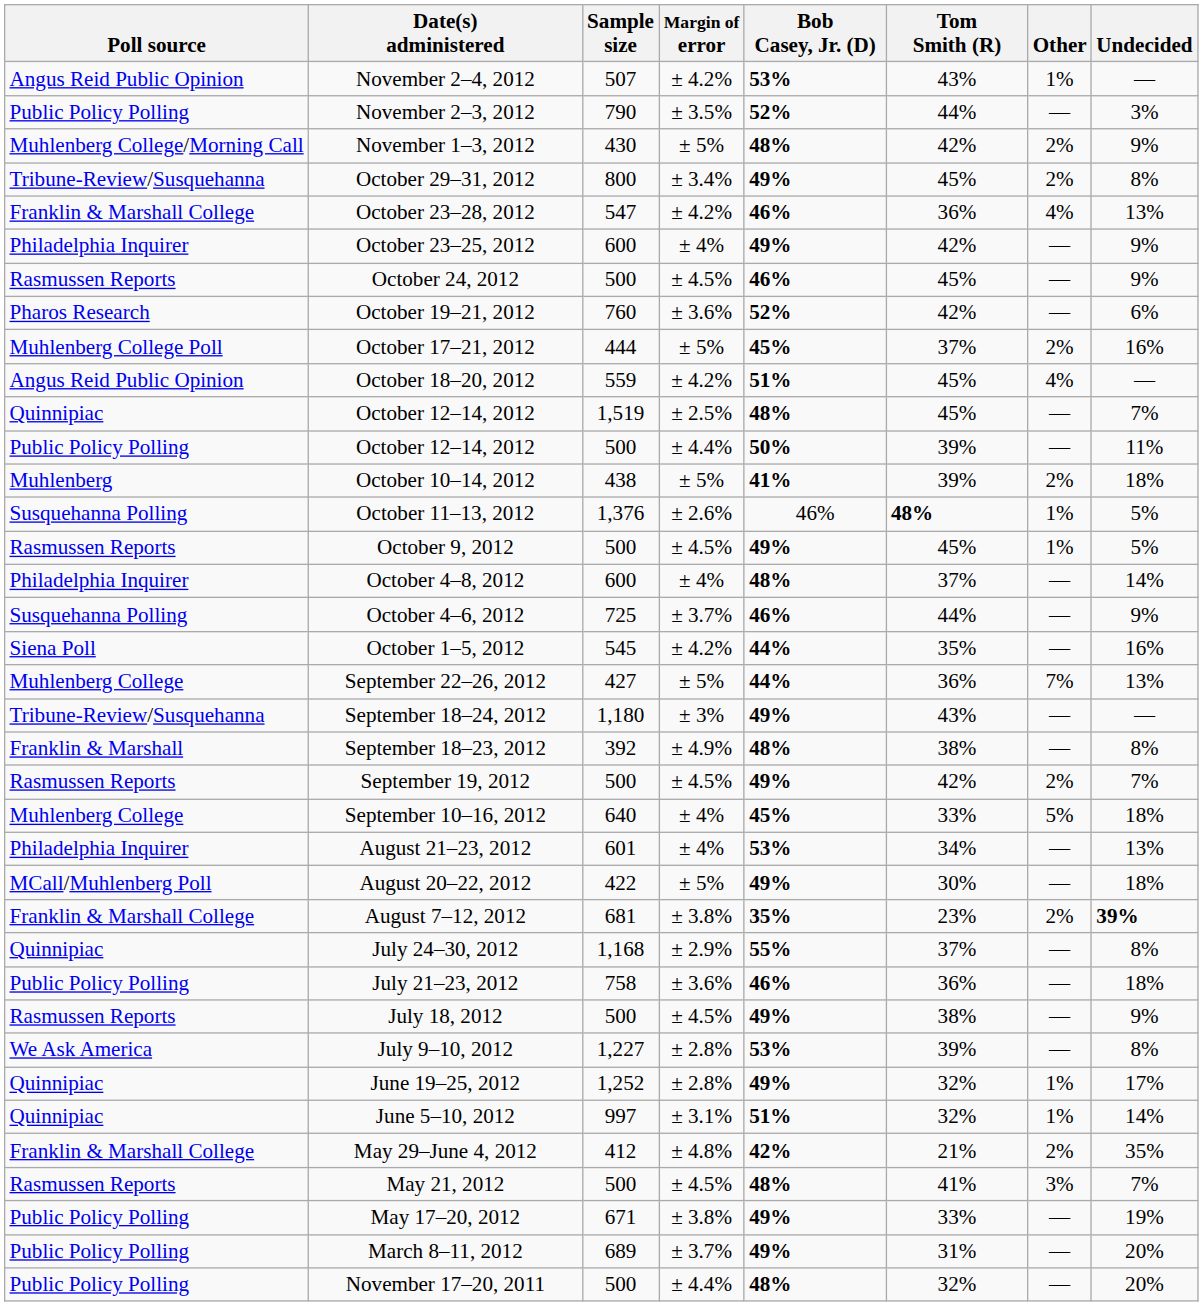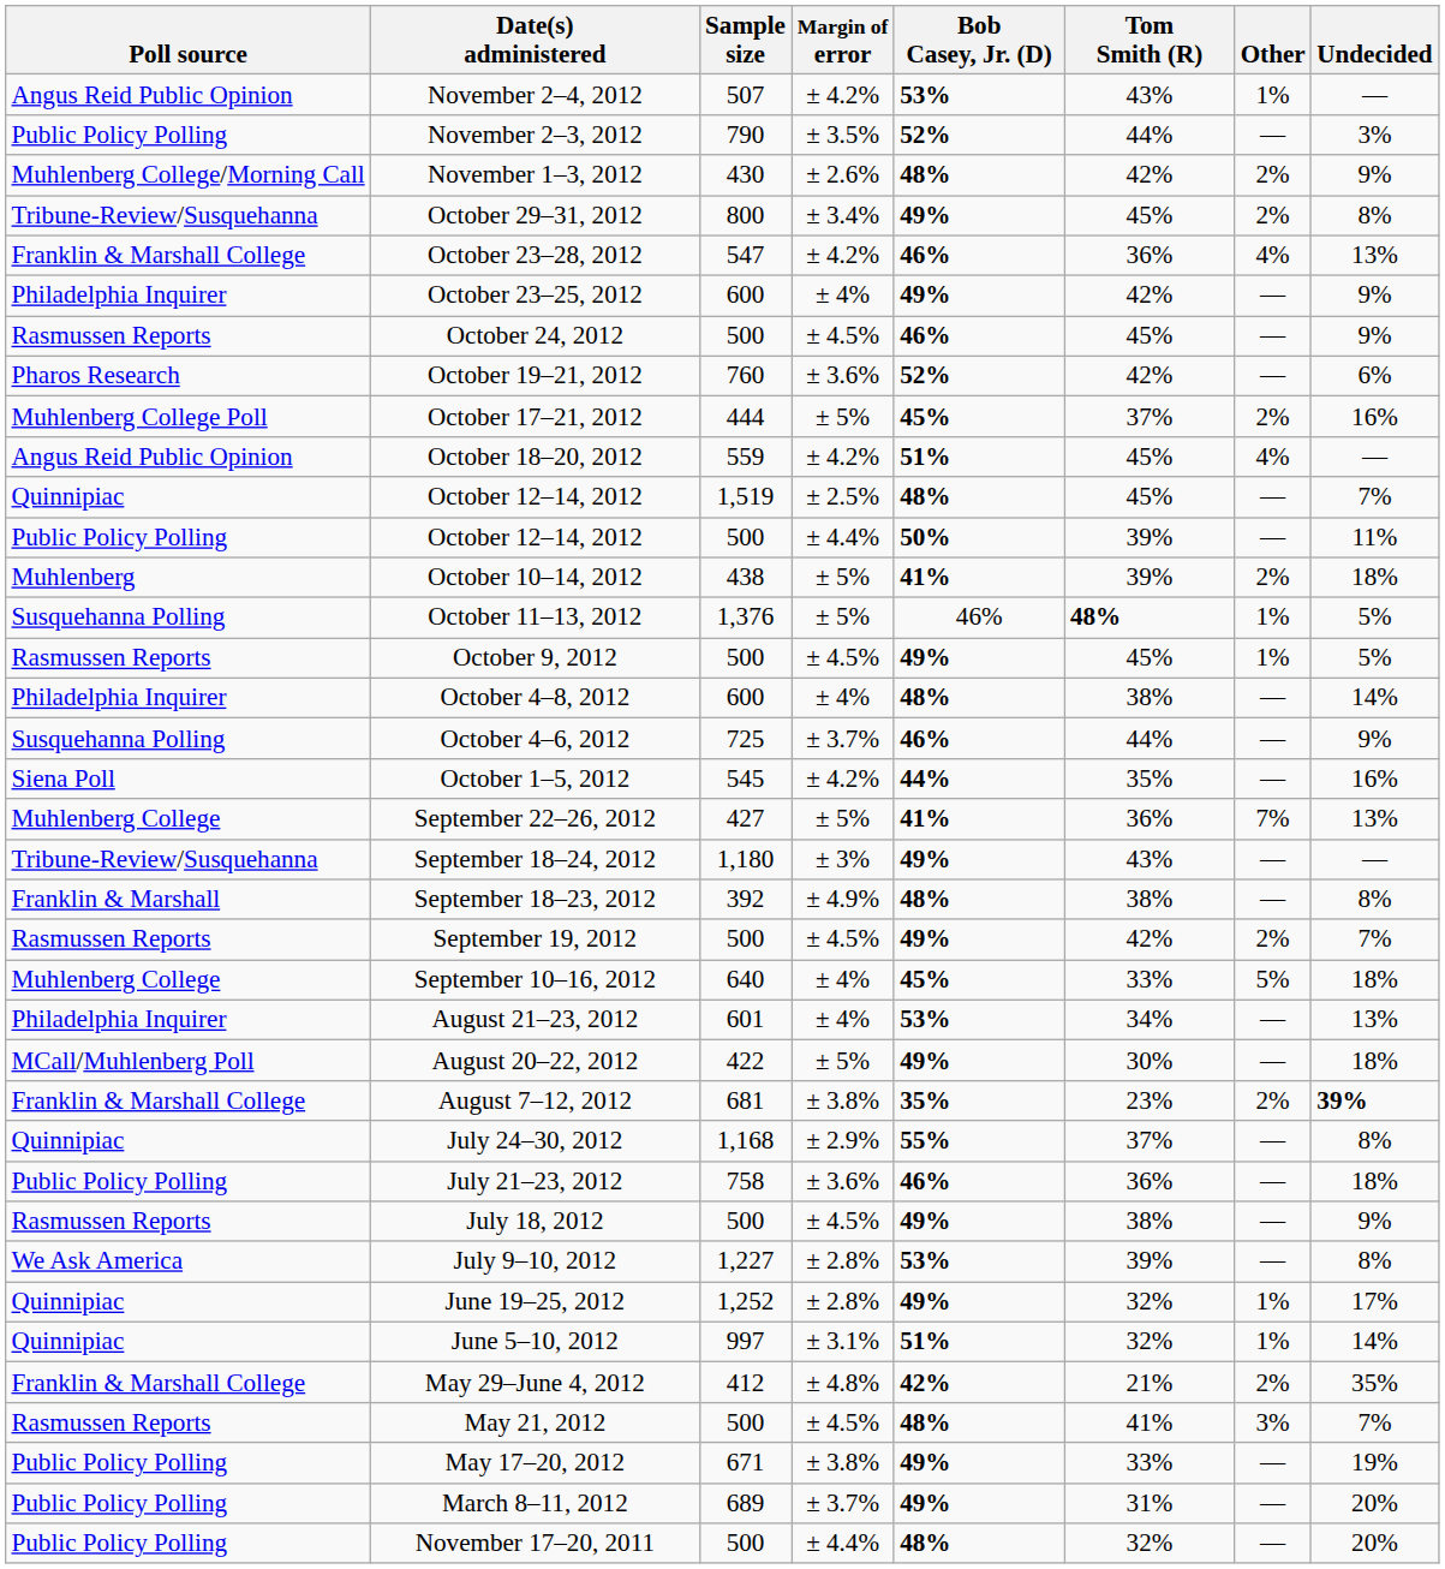 <table class="wikitable">
 <tr valign= bottom>
 <th>Poll source</th>
 <th style="width:200px;">Date(s)<br>administered</th>
 <th class=small>Sample<br>size</th>
 <th><small>Margin of</small><br>error</th>
 <th style="width:100px;">Bob<br>Casey, Jr. (D)</th>
 <th style="width:100px;">Tom<br>Smith (R)</th>
 <th>Other</th>
 <th>Undecided</th>
 </tr>
 <tr>
 <td><a href='#'>Angus Reid Public Opinion</a></td>
 <td align=center>November 2–4, 2012</td>
 <td align=center>507</td>
 <td align=center>± 4.2%</td>
 <td><strong>53%</strong></td>
 <td align=center>43%</td>
 <td align=center>1%</td>
 <td align=center>—</td>
 </tr>
 <tr>
 <td><a href='#'>Public Policy Polling</a></td>
 <td align=center>November 2–3, 2012</td>
 <td align=center>790</td>
 <td align=center>± 3.5%</td>
 <td><strong>52%</strong></td>
 <td align=center>44%</td>
 <td align=center>—</td>
 <td align=center>3%</td>
 </tr>
 <tr>
 <td><a href='#'>Muhlenberg College</a>/<a href='#'>Morning Call</a></td>
 <td align=center>November 1–3, 2012</td>
 <td align=center>430</td>
-<td align=center>± 5%</td>
+<td align=center>± 2.6%</td>
 <td><strong>48%</strong></td>
 <td align=center>42%</td>
 <td align=center>2%</td>
 <td align=center>9%</td>
 </tr>
 <tr>
 <td><a href='#'>Tribune-Review</a>/<a href='#'>Susquehanna</a></td>
 <td align=center>October 29–31, 2012</td>
 <td align=center>800</td>
 <td align=center>± 3.4%</td>
 <td><strong>49%</strong></td>
 <td align=center>45%</td>
 <td align=center>2%</td>
 <td align=center>8%</td>
 </tr>
 <tr>
 <td><a href='#'>Franklin & Marshall College</a></td>
 <td align=center>October 23–28, 2012</td>
 <td align=center>547</td>
 <td align=center>± 4.2%</td>
 <td><strong>46%</strong></td>
 <td align=center>36%</td>
 <td align=center>4%</td>
 <td align=center>13%</td>
 </tr>
 <tr>
 <td><a href='#'>Philadelphia Inquirer</a></td>
 <td align=center>October 23–25, 2012</td>
 <td align=center>600</td>
 <td align=center>± 4%</td>
 <td><strong>49%</strong></td>
 <td align=center>42%</td>
 <td align=center>—</td>
 <td align=center>9%</td>
 </tr>
 <tr>
 <td><a href='#'>Rasmussen Reports</a></td>
 <td align=center>October 24, 2012</td>
 <td align=center>500</td>
 <td align=center>± 4.5%</td>
 <td><strong>46%</strong></td>
 <td align=center>45%</td>
 <td align=center>—</td>
 <td align=center>9%</td>
 </tr>
 <tr>
 <td><a href='#'>Pharos Research</a></td>
 <td align=center>October 19–21, 2012</td>
 <td align=center>760</td>
 <td align=center>± 3.6%</td>
 <td><strong>52%</strong></td>
 <td align=center>42%</td>
 <td align=center>—</td>
 <td align=center>6%</td>
 </tr>
 <tr>
 <td><a href='#'>Muhlenberg College Poll</a></td>
 <td align=center>October 17–21, 2012</td>
 <td align=center>444</td>
 <td align=center>± 5%</td>
 <td><strong>45%</strong></td>
 <td align=center>37%</td>
 <td align=center>2%</td>
 <td align=center>16%</td>
 </tr>
 <tr>
 <td><a href='#'>Angus Reid Public Opinion</a></td>
 <td align=center>October 18–20, 2012</td>
 <td align=center>559</td>
 <td align=center>± 4.2%</td>
 <td><strong>51%</strong></td>
 <td align=center>45%</td>
 <td align=center>4%</td>
 <td align=center>—</td>
 </tr>
 <tr>
 <td><a href='#'>Quinnipiac</a></td>
 <td align=center>October 12–14, 2012</td>
 <td align=center>1,519</td>
 <td align=center>± 2.5%</td>
 <td><strong>48%</strong></td>
 <td align=center>45%</td>
 <td align=center>—</td>
 <td align=center>7%</td>
 </tr>
 <tr>
 <td><a href='#'>Public Policy Polling</a></td>
 <td align=center>October 12–14, 2012</td>
 <td align=center>500</td>
 <td align=center>± 4.4%</td>
 <td><strong>50%</strong></td>
 <td align=center>39%</td>
 <td align=center>—</td>
 <td align=center>11%</td>
 </tr>
 <tr>
 <td><a href='#'>Muhlenberg</a></td>
 <td align=center>October 10–14, 2012</td>
 <td align=center>438</td>
 <td align=center>± 5%</td>
 <td><strong>41%</strong></td>
 <td align=center>39%</td>
 <td align=center>2%</td>
 <td align=center>18%</td>
 </tr>
 <tr>
 <td><a href='#'>Susquehanna Polling</a></td>
 <td align=center>October 11–13, 2012</td>
 <td align=center>1,376</td>
-<td align=center>± 2.6%</td>
+<td align=center>± 5%</td>
 <td align=center>46%</td>
 <td><strong>48%</strong></td>
 <td align=center>1%</td>
 <td align=center>5%</td>
 </tr>
 <tr>
 <td><a href='#'>Rasmussen Reports</a></td>
 <td align=center>October 9, 2012</td>
 <td align=center>500</td>
 <td align=center>± 4.5%</td>
 <td><strong>49%</strong></td>
 <td align=center>45%</td>
 <td align=center>1%</td>
 <td align=center>5%</td>
 </tr>
 <tr>
 <td><a href='#'>Philadelphia Inquirer</a></td>
 <td align=center>October 4–8, 2012</td>
 <td align=center>600</td>
 <td align=center>± 4%</td>
 <td><strong>48%</strong></td>
-<td align=center>37%</td>
+<td align=center>38%</td>
 <td align=center>—</td>
 <td align=center>14%</td>
 </tr>
 <tr>
 <td><a href='#'>Susquehanna Polling</a></td>
 <td align=center>October 4–6, 2012</td>
 <td align=center>725</td>
 <td align=center>± 3.7%</td>
 <td><strong>46%</strong></td>
 <td align=center>44%</td>
 <td align=center>—</td>
 <td align=center>9%</td>
 </tr>
 <tr>
 <td><a href='#'>Siena Poll</a></td>
 <td align=center>October 1–5, 2012</td>
 <td align=center>545</td>
 <td align=center>± 4.2%</td>
 <td><strong>44%</strong></td>
 <td align=center>35%</td>
 <td align=center>—</td>
 <td align=center>16%</td>
 </tr>
 <tr>
 <td><a href='#'>Muhlenberg College</a></td>
 <td align=center>September 22–26, 2012</td>
 <td align=center>427</td>
 <td align=center>± 5%</td>
-<td><strong>44%</strong></td>
+<td><strong>41%</strong></td>
 <td align=center>36%</td>
 <td align=center>7%</td>
 <td align=center>13%</td>
 </tr>
 <tr>
 <td><a href='#'>Tribune-Review</a>/<a href='#'>Susquehanna</a></td>
 <td align=center>September 18–24, 2012</td>
 <td align=center>1,180</td>
 <td align=center>± 3%</td>
 <td><strong>49%</strong></td>
 <td align=center>43%</td>
 <td align=center>—</td>
 <td align=center>—</td>
 </tr>
 <tr>
 <td><a href='#'>Franklin & Marshall</a></td>
 <td align=center>September 18–23, 2012</td>
 <td align=center>392</td>
 <td align=center>± 4.9%</td>
 <td><strong>48%</strong></td>
 <td align=center>38%</td>
 <td align=center>—</td>
 <td align=center>8%</td>
 </tr>
 <tr>
 <td><a href='#'>Rasmussen Reports</a></td>
 <td align=center>September 19, 2012</td>
 <td align=center>500</td>
 <td align=center>± 4.5%</td>
 <td><strong>49%</strong></td>
 <td align=center>42%</td>
 <td align=center>2%</td>
 <td align=center>7%</td>
 </tr>
 <tr>
 <td><a href='#'>Muhlenberg College</a></td>
 <td align=center>September 10–16, 2012</td>
 <td align=center>640</td>
 <td align=center>± 4%</td>
 <td><strong>45%</strong></td>
 <td align=center>33%</td>
 <td align=center>5%</td>
 <td align=center>18%</td>
 </tr>
 <tr>
 <td><a href='#'>Philadelphia Inquirer</a></td>
 <td align=center>August 21–23, 2012</td>
 <td align=center>601</td>
 <td align=center>± 4%</td>
 <td><strong>53%</strong></td>
 <td align=center>34%</td>
 <td align=center>—</td>
 <td align=center>13%</td>
 </tr>
 <tr>
 <td><a href='#'>MCall</a>/<a href='#'>Muhlenberg Poll</a></td>
 <td align=center>August 20–22, 2012</td>
 <td align=center>422</td>
 <td align=center>± 5%</td>
 <td><strong>49%</strong></td>
 <td align=center>30%</td>
 <td align=center>—</td>
 <td align=center>18%</td>
 </tr>
 <tr>
 <td><a href='#'>Franklin & Marshall College</a></td>
 <td align=center>August 7–12, 2012</td>
 <td align=center>681</td>
 <td align=center>± 3.8%</td>
 <td><strong>35%</strong></td>
 <td align=center>23%</td>
 <td align=center>2%</td>
 <td><strong>39%</strong></td>
 </tr>
 <tr>
 <td><a href='#'>Quinnipiac</a></td>
 <td align=center>July 24–30, 2012</td>
 <td align=center>1,168</td>
 <td align=center>± 2.9%</td>
 <td><strong>55%</strong></td>
 <td align=center>37%</td>
 <td align=center>—</td>
 <td align=center>8%</td>
 </tr>
 <tr>
 <td><a href='#'>Public Policy Polling</a></td>
 <td align=center>July 21–23, 2012</td>
 <td align=center>758</td>
 <td align=center>± 3.6%</td>
 <td><strong>46%</strong></td>
 <td align=center>36%</td>
 <td align=center>—</td>
 <td align=center>18%</td>
 </tr>
 <tr>
 <td><a href='#'>Rasmussen Reports</a></td>
 <td align=center>July 18, 2012</td>
 <td align=center>500</td>
 <td align=center>± 4.5%</td>
 <td><strong>49%</strong></td>
 <td align=center>38%</td>
 <td align=center>—</td>
 <td align=center>9%</td>
 </tr>
 <tr>
 <td><a href='#'>We Ask America</a></td>
 <td align=center>July 9–10, 2012</td>
 <td align=center>1,227</td>
 <td align=center>± 2.8%</td>
 <td><strong>53%</strong></td>
 <td align=center>39%</td>
 <td align=center>—</td>
 <td align=center>8%</td>
 </tr>
 <tr>
 <td><a href='#'>Quinnipiac</a></td>
 <td align=center>June 19–25, 2012</td>
 <td align=center>1,252</td>
 <td align=center>± 2.8%</td>
 <td><strong>49%</strong></td>
 <td align=center>32%</td>
 <td align=center>1%</td>
 <td align=center>17%</td>
 </tr>
 <tr>
 <td><a href='#'>Quinnipiac</a></td>
 <td align=center>June 5–10, 2012</td>
 <td align=center>997</td>
 <td align=center>± 3.1%</td>
 <td><strong>51%</strong></td>
 <td align=center>32%</td>
 <td align=center>1%</td>
 <td align=center>14%</td>
 </tr>
 <tr>
 <td><a href='#'>Franklin & Marshall College</a></td>
 <td align=center>May 29–June 4, 2012</td>
 <td align=center>412</td>
 <td align=center>± 4.8%</td>
 <td><strong>42%</strong></td>
 <td align=center>21%</td>
 <td align=center>2%</td>
 <td align=center>35%</td>
 </tr>
 <tr>
 <td><a href='#'>Rasmussen Reports</a></td>
 <td align=center>May 21, 2012</td>
 <td align=center>500</td>
 <td align=center>± 4.5%</td>
 <td><strong>48%</strong></td>
 <td align=center>41%</td>
 <td align=center>3%</td>
 <td align=center>7%</td>
 </tr>
 <tr>
 <td><a href='#'>Public Policy Polling</a></td>
 <td align=center>May 17–20, 2012</td>
 <td align=center>671</td>
 <td align=center>± 3.8%</td>
 <td><strong>49%</strong></td>
 <td align=center>33%</td>
 <td align=center>—</td>
 <td align=center>19%</td>
 </tr>
 <tr>
 <td><a href='#'>Public Policy Polling</a></td>
 <td align=center>March 8–11, 2012</td>
 <td align=center>689</td>
 <td align=center>± 3.7%</td>
 <td><strong>49%</strong></td>
 <td align=center>31%</td>
 <td align=center>—</td>
 <td align=center>20%</td>
 </tr>
 <tr>
 <td><a href='#'>Public Policy Polling</a></td>
 <td align=center>November 17–20, 2011</td>
 <td align=center>500</td>
 <td align=center>± 4.4%</td>
 <td><strong>48%</strong></td>
 <td align=center>32%</td>
 <td align=center>—</td>
 <td align=center>20%</td>
 </tr>
 </table>
